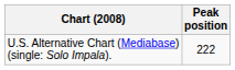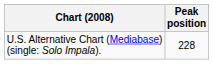 <table class="wikitable">
 <tr>
 <th>Chart (2008)</th>
 <th>Peak<br>position</th>
 </tr>
 <tr>
 <td>U.S. Alternative Chart (<a href='#'>Mediabase</a>)<br>(single: <em>Solo Impala</em>).</td>
-<td align="center">222</td>
+<td align="center">228</td>
 </tr>
 </table>
